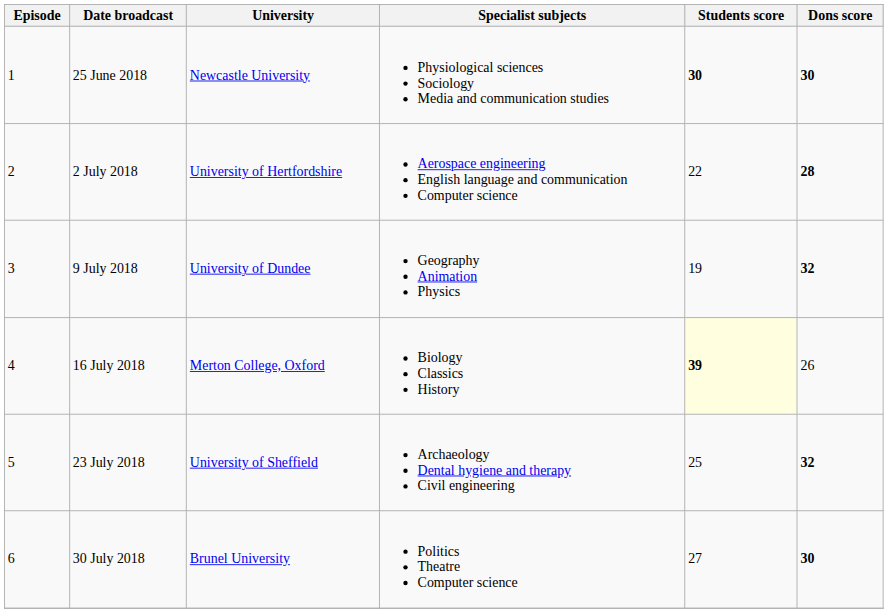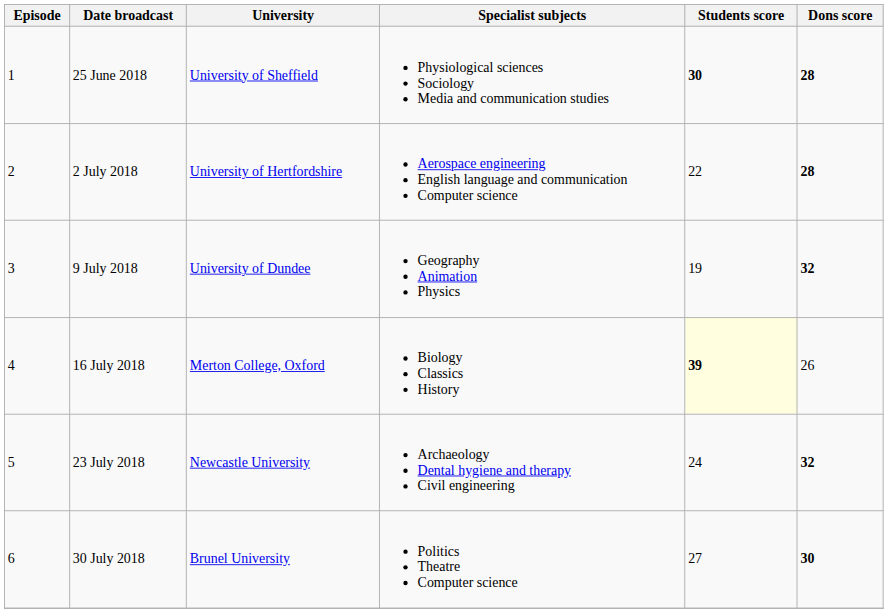 <table class="wikitable" width="80%">
 <tr bgcolor="#cccccc">
 <th>Episode</th>
 <th>Date broadcast</th>
 <th>University</th>
 <th>Specialist subjects</th>
 <th>Students score</th>
 <th>Dons score</th>
 </tr>
 <tr>
 <td>1</td>
 <td>25 June 2018</td>
-<td><a href='#'>Newcastle University</a></td>
+<td><a href='#'>University of Sheffield</a></td>
 <td><br><ul><li>Physiological sciences</li><li>Sociology</li><li>Media and communication studies</li></ul></td>
 <td><strong>30</strong></td>
-<td><strong>30</strong></td>
+<td><strong>28</strong></td>
 </tr>
 <tr>
 <td>2</td>
 <td>2 July 2018</td>
 <td><a href='#'>University of Hertfordshire</a></td>
 <td><br><ul><li><a href='#'>Aerospace engineering</a></li><li>English language and communication</li><li>Computer science</li></ul></td>
 <td>22</td>
 <td><strong>28</strong></td>
 </tr>
 <tr>
 <td>3</td>
 <td>9 July 2018</td>
 <td><a href='#'>University of Dundee</a></td>
 <td><br><ul><li>Geography</li><li><a href='#'>Animation</a></li><li>Physics</li></ul></td>
 <td>19</td>
 <td><strong>32</strong></td>
 </tr>
 <tr>
 <td>4</td>
 <td>16 July 2018</td>
 <td><a href='#'>Merton College, Oxford</a></td>
 <td><br><ul><li>Biology</li><li>Classics</li><li>History</li></ul></td>
 <td style="background: lightyellow;"><strong>39</strong></td>
 <td>26</td>
 </tr>
 <tr>
 <td>5</td>
 <td>23 July 2018</td>
-<td><a href='#'>University of Sheffield</a></td>
+<td><a href='#'>Newcastle University</a></td>
 <td><br><ul><li>Archaeology</li><li><a href='#'>Dental hygiene and therapy</a></li><li>Civil engineering</li></ul></td>
-<td>25</td>
+<td>24</td>
 <td><strong>32</strong></td>
 </tr>
 <tr>
 <td>6</td>
 <td>30 July 2018</td>
 <td><a href='#'>Brunel University</a></td>
 <td><br><ul><li>Politics</li><li>Theatre</li><li>Computer science</li></ul></td>
 <td>27</td>
 <td><strong>30</strong></td>
 </tr>
 <tr>
 </tr>
 </table>
